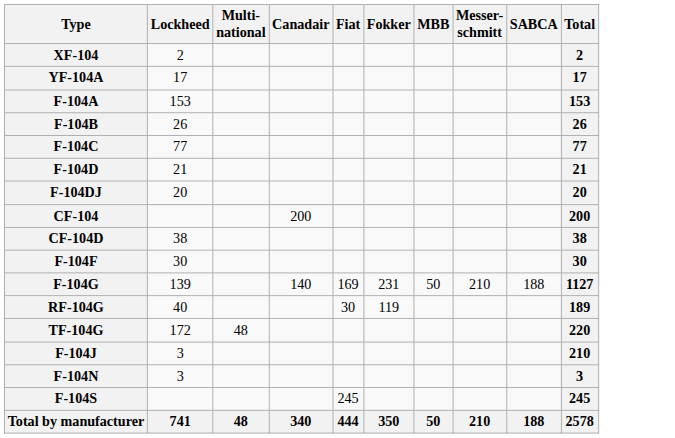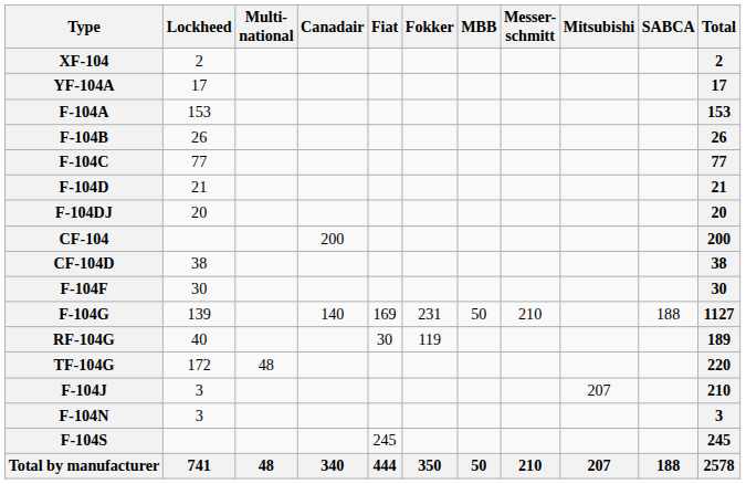 <table class="wikitable" style="text-align:center; font-size:97%;">
 <tr>
 <th>Type</th>
 <th>Lockheed</th>
 <th>Multi-<br>national</th>
 <th>Canadair</th>
 <th>Fiat</th>
 <th>Fokker</th>
 <th>MBB</th>
 <th>Messer-<br>schmitt</th>
+<th>Mitsubishi</th>
 <th>SABCA</th>
 <th>Total</th>
 </tr>
 <tr>
 <th>XF-104</th>
 <td>2</td>
+<td></td>
 <td></td>
 <td></td>
 <td></td>
 <td></td>
 <td></td>
 <td></td>
 <td></td>
 <th>2</th>
 </tr>
 <tr>
 <th>YF-104A</th>
 <td>17</td>
 <td></td>
 <td></td>
 <td></td>
 <td></td>
 <td></td>
 <td></td>
 <td></td>
+<td></td>
 <th>17</th>
 </tr>
 <tr>
 <th>F-104A</th>
 <td>153</td>
+<td></td>
 <td></td>
 <td></td>
 <td></td>
 <td></td>
 <td></td>
 <td></td>
 <td></td>
 <th>153</th>
 </tr>
 <tr>
 <th>F-104B</th>
 <td>26</td>
 <td></td>
 <td></td>
 <td></td>
 <td></td>
 <td></td>
 <td></td>
 <td></td>
+<td></td>
 <th>26</th>
 </tr>
 <tr>
 <th>F-104C</th>
 <td>77</td>
+<td></td>
 <td></td>
 <td></td>
 <td></td>
 <td></td>
 <td></td>
 <td></td>
 <td></td>
 <th>77</th>
 </tr>
 <tr>
 <th>F-104D</th>
 <td>21</td>
 <td></td>
 <td></td>
 <td></td>
 <td></td>
 <td></td>
 <td></td>
 <td></td>
+<td></td>
 <th>21</th>
 </tr>
 <tr>
 <th>F-104DJ</th>
 <td>20</td>
+<td></td>
 <td></td>
 <td></td>
 <td></td>
 <td></td>
 <td></td>
 <td></td>
 <td></td>
 <th>20</th>
 </tr>
 <tr>
 <th>CF-104</th>
 <td></td>
 <td></td>
 <td>200</td>
 <td></td>
 <td></td>
 <td></td>
 <td></td>
 <td></td>
+<td></td>
 <th>200</th>
 </tr>
 <tr>
 <th>CF-104D</th>
 <td>38</td>
+<td></td>
 <td></td>
 <td></td>
 <td></td>
 <td></td>
 <td></td>
 <td></td>
 <td></td>
 <th>38</th>
 </tr>
 <tr>
 <th>F-104F</th>
 <td>30</td>
 <td></td>
 <td></td>
 <td></td>
 <td></td>
 <td></td>
 <td></td>
 <td></td>
+<td></td>
 <th>30</th>
 </tr>
 <tr>
 <th>F-104G</th>
 <td>139</td>
 <td></td>
 <td>140</td>
 <td>169</td>
 <td>231</td>
 <td>50</td>
 <td>210</td>
+<td></td>
 <td>188</td>
 <th>1127</th>
 </tr>
 <tr>
 <th>RF-104G</th>
 <td>40</td>
 <td></td>
 <td></td>
 <td>30</td>
 <td>119</td>
 <td></td>
 <td></td>
 <td></td>
+<td></td>
 <th>189</th>
 </tr>
 <tr>
 <th>TF-104G</th>
 <td>172</td>
 <td>48</td>
+<td></td>
 <td></td>
 <td></td>
 <td></td>
 <td></td>
 <td></td>
 <td></td>
 <th>220</th>
 </tr>
 <tr>
 <th>F-104J</th>
 <td>3</td>
 <td></td>
 <td></td>
 <td></td>
 <td></td>
 <td></td>
 <td></td>
+<td>207</td>
 <td></td>
 <th>210</th>
 </tr>
 <tr>
 <th>F-104N</th>
 <td>3</td>
+<td></td>
 <td></td>
 <td></td>
 <td></td>
 <td></td>
 <td></td>
 <td></td>
 <td></td>
 <th>3</th>
 </tr>
 <tr>
 <th>F-104S</th>
 <td></td>
 <td></td>
 <td></td>
 <td>245</td>
 <td></td>
 <td></td>
 <td></td>
 <td></td>
+<td></td>
 <th>245</th>
 </tr>
 <tr>
 <th>Total by manufacturer</th>
 <th>741</th>
 <th>48</th>
 <th>340</th>
 <th>444</th>
 <th>350</th>
 <th>50</th>
 <th>210</th>
+<th>207</th>
 <th>188</th>
 <th>2578</th>
 </tr>
 </table>
